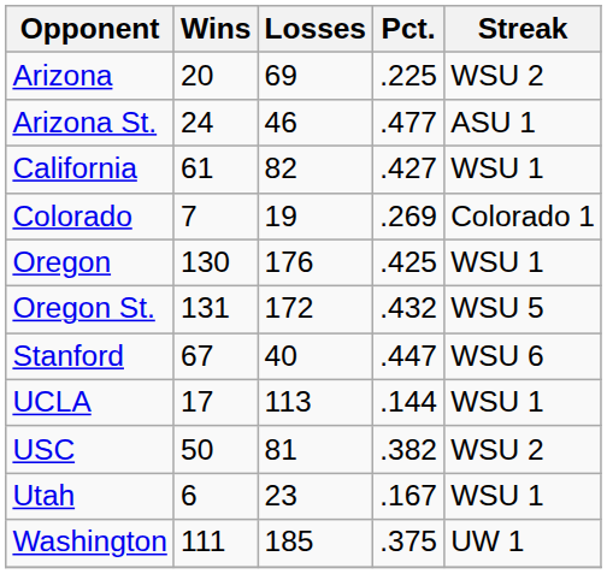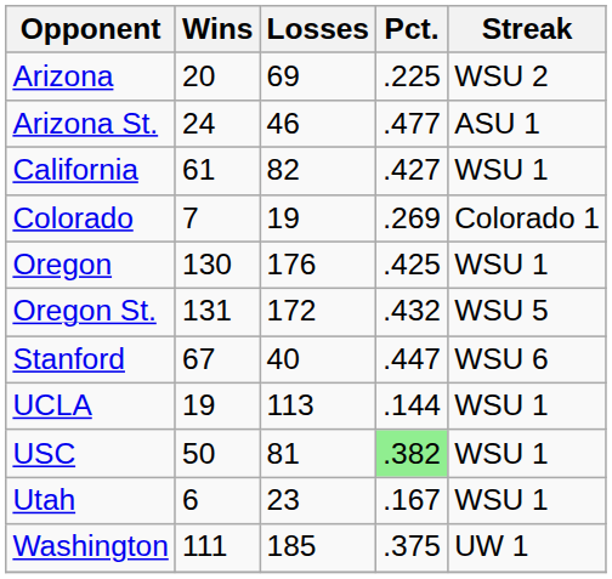 <table class="wikitable sortable">
 <tr>
 <th>Opponent</th>
 <th>Wins</th>
 <th>Losses</th>
 <th>Pct.</th>
 <th>Streak</th>
 </tr>
 <tr>
 <td><a href='#'>Arizona</a></td>
 <td>20</td>
 <td>69</td>
 <td>.225</td>
 <td>WSU 2</td>
 </tr>
 <tr>
 <td><a href='#'>Arizona St.</a></td>
 <td>24</td>
 <td>46</td>
 <td>.477</td>
 <td>ASU 1</td>
 </tr>
 <tr>
 <td><a href='#'>California</a></td>
 <td>61</td>
 <td>82</td>
 <td>.427</td>
 <td>WSU 1</td>
 </tr>
 <tr>
 <td><a href='#'>Colorado</a></td>
 <td>7</td>
 <td>19</td>
 <td>.269</td>
 <td>Colorado 1</td>
 </tr>
 <tr>
 <td><a href='#'>Oregon</a></td>
 <td>130</td>
 <td>176</td>
 <td>.425</td>
 <td>WSU 1</td>
 </tr>
 <tr>
 <td><a href='#'>Oregon St.</a></td>
 <td>131</td>
 <td>172</td>
 <td>.432</td>
 <td>WSU 5</td>
 </tr>
 <tr>
 <td><a href='#'>Stanford</a></td>
 <td>67</td>
 <td>40</td>
 <td>.447</td>
 <td>WSU 6</td>
 </tr>
 <tr>
 <td><a href='#'>UCLA</a></td>
-<td>17</td>
+<td>19</td>
 <td>113</td>
 <td>.144</td>
 <td>WSU 1</td>
 </tr>
 <tr>
 <td><a href='#'>USC</a></td>
 <td>50</td>
 <td>81</td>
-<td>.382</td>
-<td>WSU 2</td>
+<td style="background: lightgreen;">.382</td>
+<td>WSU 1</td>
 </tr>
 <tr>
 <td><a href='#'>Utah</a></td>
 <td>6</td>
 <td>23</td>
 <td>.167</td>
 <td>WSU 1</td>
 </tr>
 <tr>
 <td><a href='#'>Washington</a></td>
 <td>111</td>
 <td>185</td>
 <td>.375</td>
 <td>UW 1</td>
 </tr>
 <tr>
 </tr>
 </table>
